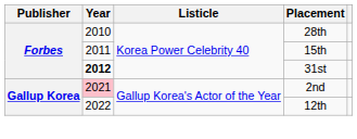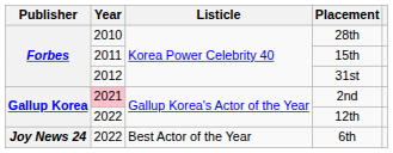 <table class="wikitable plainrowheaders sortable" style="margin-right: 0;">
 <tr>
 <th scope="col">Publisher</th>
 <th scope="col">Year</th>
 <th scope="col">Listicle</th>
 <th scope="col">Placement</th>
 <th scope="col" class="unsortable"></th>
 </tr>
 <tr>
 <th scope="row" rowspan="3"><em><a href='#'>Forbes</a></em></th>
 <td style="text-align:center;">2010</td>
 <td rowspan="3"><a href='#'>Korea Power Celebrity 40</a></td>
 <td style="text-align:center;">28th</td>
 <td style="text-align:center;"></td>
 </tr>
 <tr>
 <td style="text-align:center;">2011</td>
 <td style="text-align:center;">15th</td>
 <td style="text-align:center;"></td>
 </tr>
 <tr>
-<td style="text-align:center;"><strong>2012</strong></td>
+<td style="text-align:center;">2012</td>
 <td style="text-align:center;">31st</td>
 <td style="text-align:center;"></td>
 </tr>
 <tr>
 <th scope="row" rowspan="2"><a href='#'>Gallup Korea</a></th>
 <td style="background: pink; text-align:center;">2021</td>
 <td rowspan="2"><a href='#'>Gallup Korea's Actor of the Year</a></td>
 <td style="text-align:center;">2nd</td>
 <td style="text-align:center;"></td>
 </tr>
 <tr>
 <td style="text-align:center;">2022</td>
 <td style="text-align:center;">12th</td>
 <td style="text-align:center;"></td>
 </tr>
+<tr>
+<th scope="row"><em>Joy News 24</em></th>
+<td style="text-align:center;">2022</td>
+<td>Best Actor of the Year</td>
+<td style="text-align:center;">6th</td>
+<td style="text-align:center;"></td>
+</tr>
 </table>
